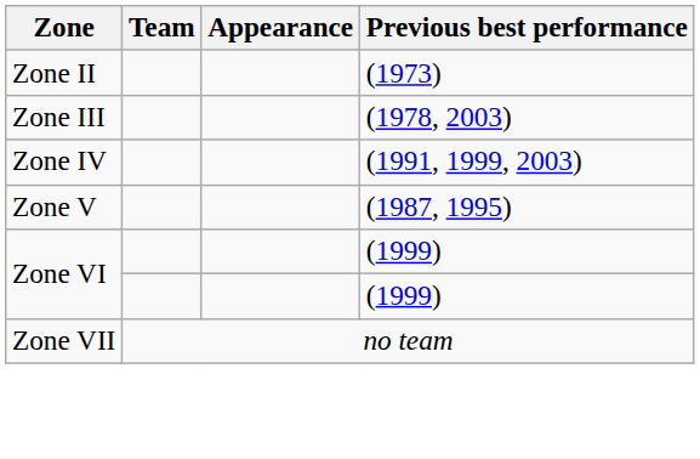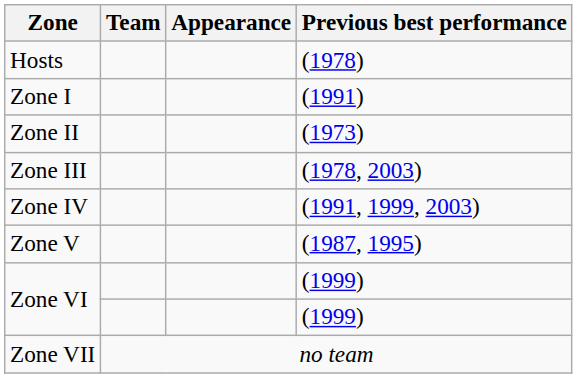 <table class="wikitable sortable" style="text-align: left;">
 <tr>
 <th>Zone</th>
 <th>Team</th>
 <th>Appearance</th>
 <th>Previous best performance</th>
+</tr>
+<tr>
+<td>Hosts</td>
+<td></td>
+<td></td>
+<td> (<a href='#'>1978</a>)</td>
+</tr>
+<tr>
+<td>Zone I</td>
+<td></td>
+<td></td>
+<td> (<a href='#'>1991</a>)</td>
 </tr>
 <tr>
 <td>Zone II</td>
 <td></td>
 <td></td>
 <td> (<a href='#'>1973</a>)</td>
 </tr>
 <tr>
 <td>Zone III</td>
 <td></td>
 <td></td>
 <td> (<a href='#'>1978</a>, <a href='#'>2003</a>)</td>
 </tr>
 <tr>
 <td>Zone IV</td>
 <td></td>
 <td></td>
 <td> (<a href='#'>1991</a>, <a href='#'>1999</a>, <a href='#'>2003</a>)</td>
 </tr>
 <tr>
 <td>Zone V</td>
 <td></td>
 <td></td>
 <td> (<a href='#'>1987</a>, <a href='#'>1995</a>)</td>
 </tr>
 <tr>
 <td rowspan=2>Zone VI</td>
 <td></td>
 <td></td>
 <td> (<a href='#'>1999</a>)</td>
 </tr>
 <tr>
 <td></td>
 <td></td>
 <td> (<a href='#'>1999</a>)</td>
 </tr>
 <tr>
 <td>Zone VII</td>
 <td align=center colspan=3><em>no team</em></td>
 </tr>
 </table>
